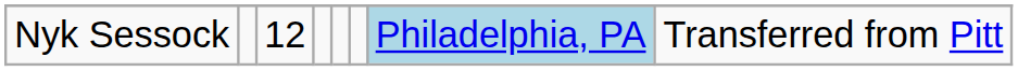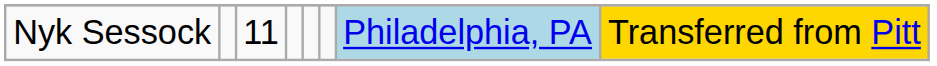 <table class="wikitable sortable"  style="text-align:center; font-size:90%; ">
 <tr>
 </tr>
 <tr>
 <td>Nyk Sessock</td>
 <td></td>
-<td>12</td>
+<td>11</td>
 <td></td>
 <td></td>
 <td></td>
 <td style="background: lightblue;"><a href='#'>Philadelphia, PA</a></td>
-<td>Transferred from <a href='#'>Pitt</a></td>
+<td style="background: gold;">Transferred from <a href='#'>Pitt</a></td>
 </tr>
 </table>
